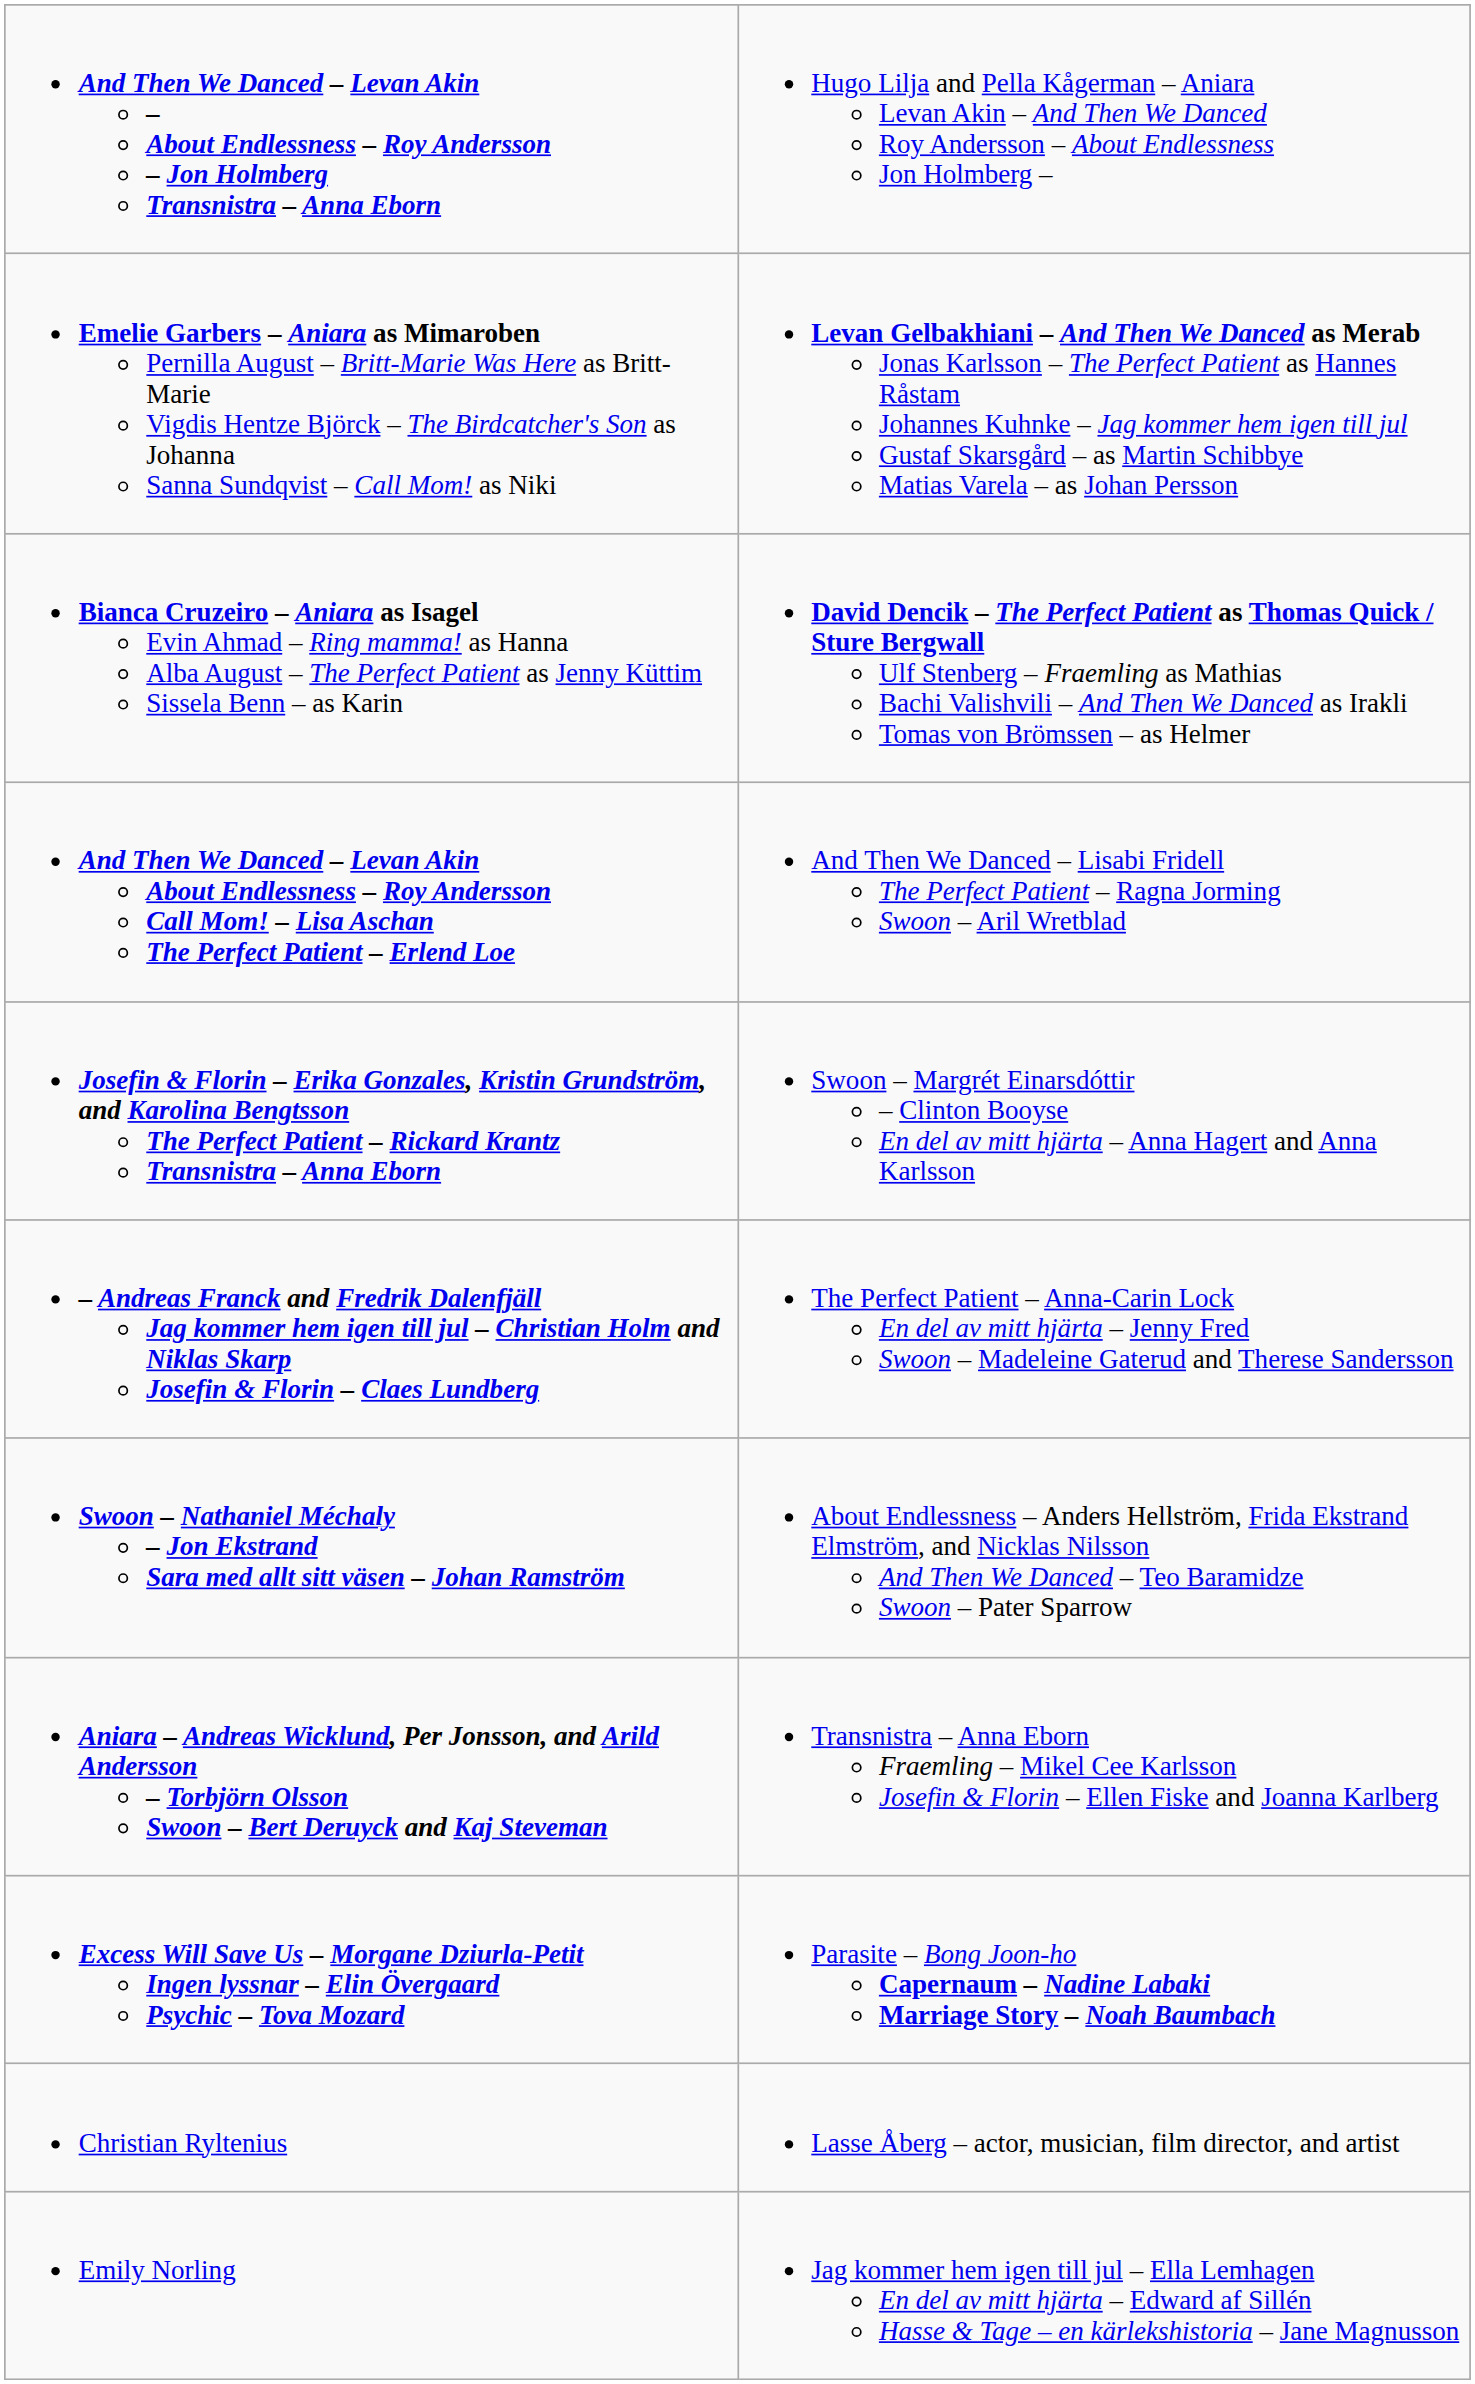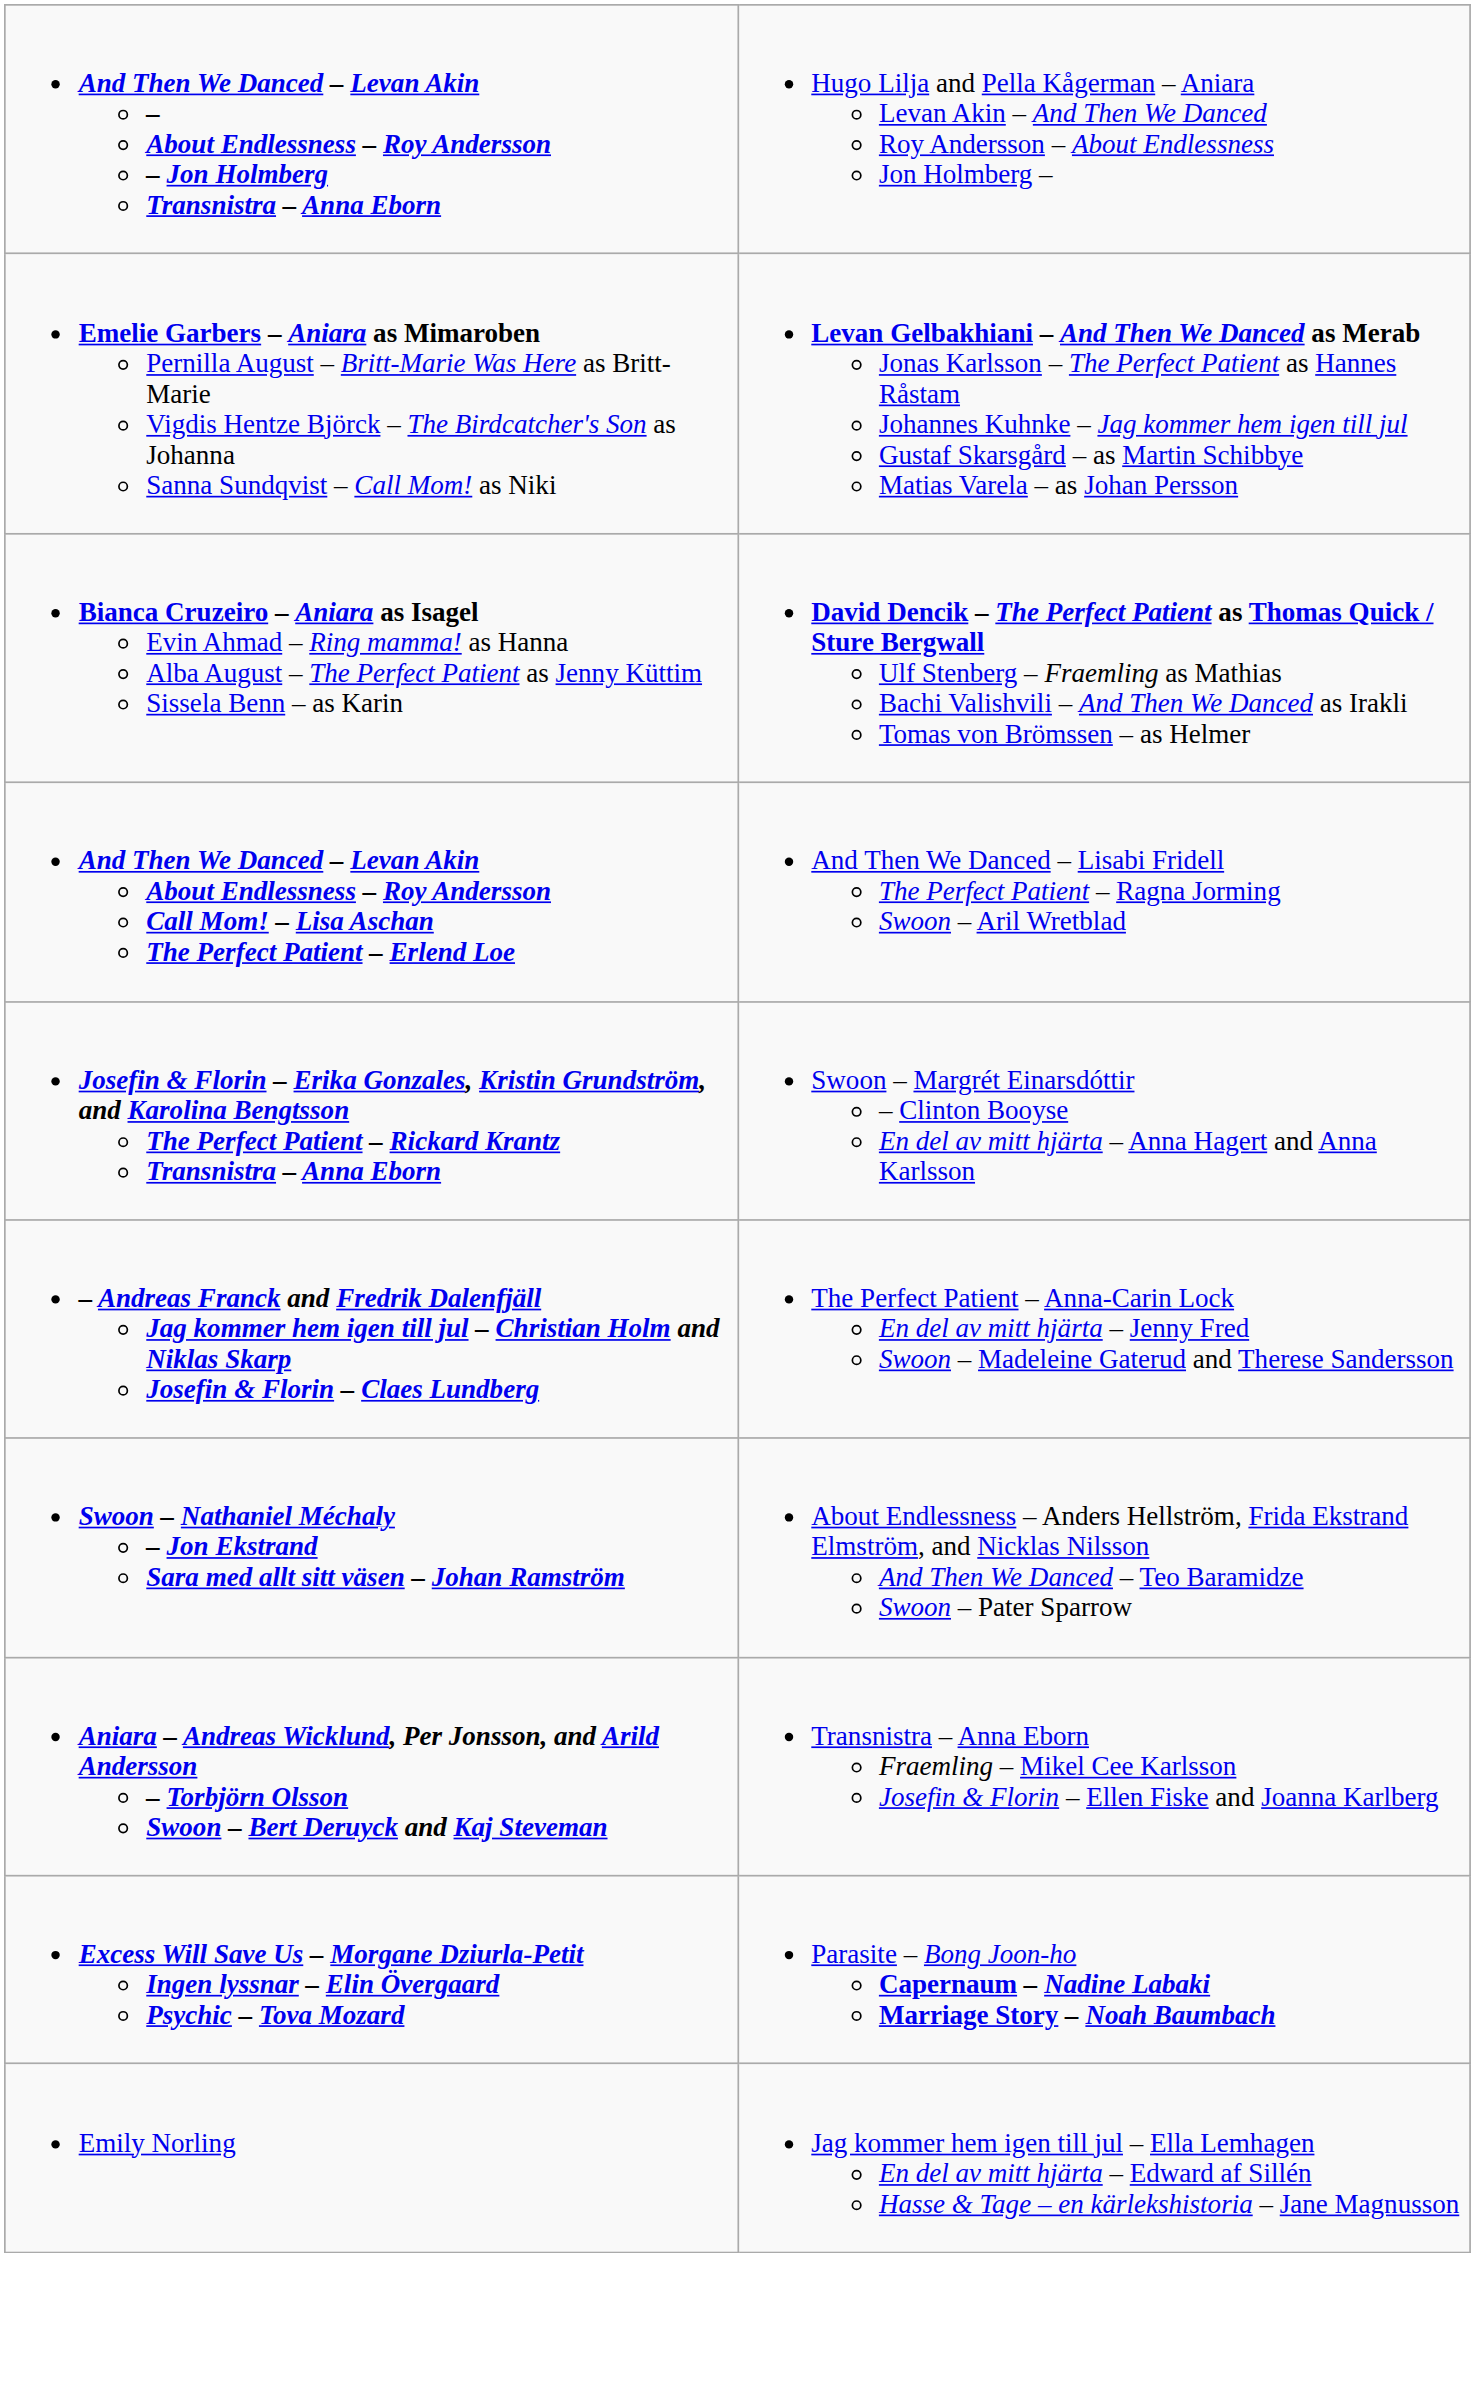 <table class=wikitable>
 <tr>
 <td style="vertical-align:top; width:50%;"><br><ul><li><strong><em><a href='#'>And Then We Danced</a><em> – <a href='#'>Levan Akin</a><strong><ul><li></em><em> – </li><li></em><a href='#'>About Endlessness</a><em> – <a href='#'>Roy Andersson</a></li><li></em><em> – <a href='#'>Jon Holmberg</a></li><li></em><a href='#'>Transnistra</a><em> – <a href='#'>Anna Eborn</a></li></ul></li></ul></td>
 <td style="vertical-align:top; width:50%;"><br><ul><li></strong><a href='#'>Hugo Lilja</a> and <a href='#'>Pella Kågerman</a> – </em><a href='#'>Aniara</a></em></strong><ul><li><a href='#'>Levan Akin</a> – <em><a href='#'>And Then We Danced</a></em></li><li><a href='#'>Roy Andersson</a> – <em><a href='#'>About Endlessness</a></em></li><li><a href='#'>Jon Holmberg</a> – <em></em></li></ul></li></ul></td>
 </tr>
 <tr>
 <td style="vertical-align:top; width:50%;"><br><ul><li><strong><a href='#'>Emelie Garbers</a> – <em><a href='#'>Aniara</a></em> as Mimaroben</strong><ul><li><a href='#'>Pernilla August</a> – <em><a href='#'>Britt-Marie Was Here</a></em> as Britt-Marie</li><li><a href='#'>Vigdis Hentze Björck</a> – <em><a href='#'>The Birdcatcher's Son</a></em> as Johanna</li><li><a href='#'>Sanna Sundqvist</a> – <em><a href='#'>Call Mom!</a></em> as Niki</li></ul></li></ul></td>
 <td style="vertical-align:top; width:50%;"><br><ul><li><strong><a href='#'>Levan Gelbakhiani</a> – <em><a href='#'>And Then We Danced</a></em> as Merab</strong><ul><li><a href='#'>Jonas Karlsson</a> – <em><a href='#'>The Perfect Patient</a></em> as <a href='#'>Hannes Råstam</a></li><li><a href='#'>Johannes Kuhnke</a> – <em><a href='#'>Jag kommer hem igen till jul</a></em></li><li><a href='#'>Gustaf Skarsgård</a> – <em></em> as <a href='#'>Martin Schibbye</a></li><li><a href='#'>Matias Varela</a> – <em></em> as <a href='#'>Johan Persson</a></li></ul></li></ul></td>
 </tr>
 <tr>
 <td style="vertical-align:top; width:50%;"><br><ul><li><strong><a href='#'>Bianca Cruzeiro</a> – <em><a href='#'>Aniara</a></em> as Isagel</strong><ul><li><a href='#'>Evin Ahmad</a> – <em><a href='#'>Ring mamma!</a></em> as Hanna</li><li><a href='#'>Alba August</a> – <em><a href='#'>The Perfect Patient</a></em> as <a href='#'>Jenny Küttim</a></li><li><a href='#'>Sissela Benn</a> – <em></em> as Karin</li></ul></li></ul></td>
 <td valign="top" style="width:50%"><br><ul><li><strong><a href='#'>David Dencik</a> – <em><a href='#'>The Perfect Patient</a></em> as <a href='#'>Thomas Quick / Sture Bergwall</a></strong><ul><li><a href='#'>Ulf Stenberg</a> – <em>Fraemling</em> as Mathias</li><li><a href='#'>Bachi Valishvili</a> – <em><a href='#'>And Then We Danced</a></em> as Irakli</li><li><a href='#'>Tomas von Brömssen</a> – <em></em> as Helmer</li></ul></li></ul></td>
 </tr>
 <tr>
 <td style="vertical-align:top; width:50%;"><br><ul><li><strong><em><a href='#'>And Then We Danced</a><em> – <a href='#'>Levan Akin</a><strong><ul><li></em><a href='#'>About Endlessness</a><em> – <a href='#'>Roy Andersson</a></li><li></em><a href='#'>Call Mom!</a><em> – <a href='#'>Lisa Aschan</a></li><li></em><a href='#'>The Perfect Patient</a><em> – <a href='#'>Erlend Loe</a></li></ul></li></ul></td>
 <td style="vertical-align:top; width:50%;"><br><ul><li></em></strong><a href='#'>And Then We Danced</a></em> – <a href='#'>Lisabi Fridell</a></strong><ul><li><em><a href='#'>The Perfect Patient</a></em> – <a href='#'>Ragna Jorming</a></li><li><em><a href='#'>Swoon</a></em> – <a href='#'>Aril Wretblad</a></li></ul></li></ul></td>
 </tr>
 <tr>
 <td style="vertical-align:top; width:50%;"><br><ul><li><strong><em><a href='#'>Josefin & Florin</a><em> – <a href='#'>Erika Gonzales</a>, <a href='#'>Kristin Grundström</a>, and <a href='#'>Karolina Bengtsson</a><strong><ul><li></em><a href='#'>The Perfect Patient</a><em> – <a href='#'>Rickard Krantz</a></li><li></em><a href='#'>Transnistra</a><em> – <a href='#'>Anna Eborn</a></li></ul></li></ul></td>
 <td style="vertical-align:top; width:50%;"><br><ul><li></em></strong><a href='#'>Swoon</a></em> – <a href='#'>Margrét Einarsdóttir</a></strong><ul><li><em></em> – <a href='#'>Clinton Booyse</a></li><li><em><a href='#'>En del av mitt hjärta</a></em> – <a href='#'>Anna Hagert</a> and <a href='#'>Anna Karlsson</a></li></ul></li></ul></td>
 </tr>
 <tr>
 <td style="vertical-align:top; width:50%;"><br><ul><li><strong><em><em> – <a href='#'>Andreas Franck</a> and <a href='#'>Fredrik Dalenfjäll</a><strong><ul><li></em><a href='#'>Jag kommer hem igen till jul</a><em> – <a href='#'>Christian Holm</a> and <a href='#'>Niklas Skarp</a></li><li></em><a href='#'>Josefin & Florin</a><em> – <a href='#'>Claes Lundberg</a></li></ul></li></ul></td>
 <td style="vertical-align:top; width:50%;"><br><ul><li></em></strong><a href='#'>The Perfect Patient</a></em> – <a href='#'>Anna-Carin Lock</a></strong><ul><li><em><a href='#'>En del av mitt hjärta</a></em> – <a href='#'>Jenny Fred</a></li><li><em><a href='#'>Swoon</a></em> – <a href='#'>Madeleine Gaterud</a> and <a href='#'>Therese Sandersson</a></li></ul></li></ul></td>
 </tr>
 <tr>
 <td style="vertical-align:top; width:50%;"><br><ul><li><strong><em><a href='#'>Swoon</a><em> – <a href='#'>Nathaniel Méchaly</a><strong><ul><li></em><em> – <a href='#'>Jon Ekstrand</a></li><li></em><a href='#'>Sara med allt sitt väsen</a><em> – <a href='#'>Johan Ramström</a></li></ul></li></ul></td>
 <td style="vertical-align:top; width:50%;"><br><ul><li></em></strong><a href='#'>About Endlessness</a></em> – Anders Hellström, <a href='#'>Frida Ekstrand Elmström</a>, and <a href='#'>Nicklas Nilsson</a></strong><ul><li><em><a href='#'>And Then We Danced</a></em> – <a href='#'>Teo Baramidze</a></li><li><em><a href='#'>Swoon</a></em> – Pater Sparrow</li></ul></li></ul></td>
 </tr>
 <tr>
 <td style="vertical-align:top; width:50%;"><br><ul><li><strong><em><a href='#'>Aniara</a><em> – <a href='#'>Andreas Wicklund</a>, Per Jonsson, and <a href='#'>Arild Andersson</a><strong><ul><li></em><em> – <a href='#'>Torbjörn Olsson</a></li><li></em><a href='#'>Swoon</a><em> – <a href='#'>Bert Deruyck</a> and <a href='#'>Kaj Steveman</a></li></ul></li></ul></td>
 <td style="vertical-align:top; width:50%;"><br><ul><li></em></strong><a href='#'>Transnistra</a></em> – <a href='#'>Anna Eborn</a></strong><ul><li><em>Fraemling</em> – <a href='#'>Mikel Cee Karlsson</a></li><li><em><a href='#'>Josefin & Florin</a></em> – <a href='#'>Ellen Fiske</a> and <a href='#'>Joanna Karlberg</a></li></ul></li></ul></td>
 </tr>
 <tr>
 <td style="vertical-align:top; width:50%;"><br><ul><li><strong><em><a href='#'>Excess Will Save Us</a><em> – <a href='#'>Morgane Dziurla-Petit</a><strong><ul><li></em><a href='#'>Ingen lyssnar</a><em> – <a href='#'>Elin Övergaard</a></li><li></em><a href='#'>Psychic</a><em> – <a href='#'>Tova Mozard</a></li></ul></li></ul></td>
 <td style="vertical-align:top; width:50%;"><br><ul><li></strong> </em><a href='#'>Parasite</a><em> – <a href='#'>Bong Joon-ho</a><strong><ul><li> </em><a href='#'>Capernaum</a><em> – <a href='#'>Nadine Labaki</a></li><li> </em><a href='#'>Marriage Story</a><em> – <a href='#'>Noah Baumbach</a></li></ul></li></ul></td>
 </tr>
 <tr>
-<td valign="top" width="50%"><br><ul><li></strong><a href='#'>Christian Ryltenius</a><strong></li></ul></td>
-<td valign="top" width="50%"><br><ul><li></strong><a href='#'>Lasse Åberg</a> – actor, musician, film director, and artist<strong></li></ul></td>
-</tr>
-<tr>
 <td valign="top" width="50%"><br><ul><li></strong><a href='#'>Emily Norling</a><strong></li></ul></td>
 <td valign="top" width="50%"><br><ul><li></em></strong><a href='#'>Jag kommer hem igen till jul</a></em> – <a href='#'>Ella Lemhagen</a></strong><ul><li><em><a href='#'>En del av mitt hjärta</a></em> – <a href='#'>Edward af Sillén</a></li><li><em><a href='#'>Hasse & Tage – en kärlekshistoria</a></em> – <a href='#'>Jane Magnusson</a></li></ul></li></ul></td>
 </tr>
 </table>
